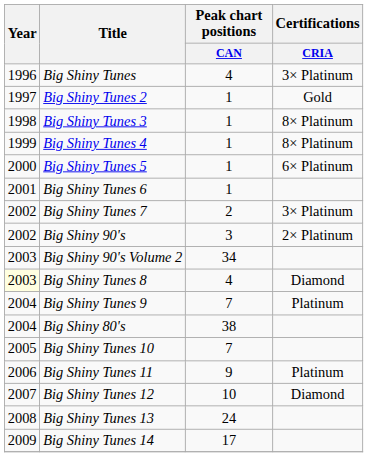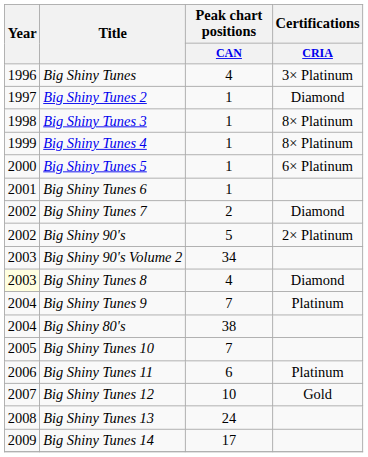 <table class="wikitable">
 <tr>
 <th rowspan="2">Year</th>
 <th rowspan="2">Title</th>
 <th colspan="1">Peak chart positions</th>
 <th colspan="1">Certifications</th>
 </tr>
 <tr style="font-size: smaller;">
 <th width="90"><a href='#'>CAN</a><br></th>
 <th width="90"><a href='#'>CRIA</a></th>
 </tr>
 <tr>
 <td>1996</td>
 <td><em>Big Shiny Tunes</em></td>
 <td align="center">4</td>
 <td align="center">3× Platinum</td>
 </tr>
 <tr>
 <td>1997</td>
 <td><em><a href='#'>Big Shiny Tunes 2</a></em></td>
 <td align="center">1</td>
-<td align="center">Gold</td>
+<td align="center">Diamond</td>
 </tr>
 <tr>
 <td>1998</td>
 <td><em><a href='#'>Big Shiny Tunes 3</a></em></td>
 <td align="center">1</td>
 <td align="center">8× Platinum</td>
 </tr>
 <tr>
 <td>1999</td>
 <td><em><a href='#'>Big Shiny Tunes 4</a></em></td>
 <td align="center">1</td>
 <td align="center">8× Platinum</td>
 </tr>
 <tr>
 <td>2000</td>
 <td><em><a href='#'>Big Shiny Tunes 5</a></em></td>
 <td align="center">1</td>
 <td align="center">6× Platinum</td>
 </tr>
 <tr>
 <td>2001</td>
 <td><em>Big Shiny Tunes 6</em></td>
 <td align="center">1</td>
 <td align="center"></td>
 </tr>
 <tr>
 <td>2002</td>
 <td><em>Big Shiny Tunes 7</em></td>
 <td align="center">2</td>
-<td align="center">3× Platinum</td>
+<td align="center">Diamond</td>
 </tr>
 <tr>
 <td>2002</td>
 <td><em>Big Shiny 90's</em></td>
-<td align="center">3</td>
+<td align="center">5</td>
 <td align="center">2× Platinum</td>
 </tr>
 <tr>
 <td>2003</td>
 <td><em>Big Shiny 90's Volume 2</em></td>
 <td align="center">34</td>
 <td align="center"></td>
 </tr>
 <tr>
 <td style="background: lightyellow;">2003</td>
 <td><em>Big Shiny Tunes 8</em></td>
 <td align="center">4</td>
 <td align="center">Diamond</td>
 </tr>
 <tr>
 <td>2004</td>
 <td><em>Big Shiny Tunes 9</em></td>
 <td align="center">7</td>
 <td align="center">Platinum</td>
 </tr>
 <tr>
 <td>2004</td>
 <td><em>Big Shiny 80's</em></td>
 <td align="center">38</td>
 <td align="center"></td>
 </tr>
 <tr>
 <td>2005</td>
 <td><em>Big Shiny Tunes 10</em></td>
 <td align="center">7</td>
 <td align="center"></td>
 </tr>
 <tr>
 <td>2006</td>
 <td><em>Big Shiny Tunes 11</em></td>
-<td align="center">9</td>
+<td align="center">6</td>
 <td align="center">Platinum</td>
 </tr>
 <tr>
 <td>2007</td>
 <td><em>Big Shiny Tunes 12</em></td>
 <td align="center">10</td>
-<td align="center">Diamond</td>
+<td align="center">Gold</td>
 </tr>
 <tr>
 <td>2008</td>
 <td><em>Big Shiny Tunes 13</em></td>
 <td align="center">24</td>
 <td align="center"></td>
 </tr>
 <tr>
 <td>2009</td>
 <td><em>Big Shiny Tunes 14</em></td>
 <td align="center">17</td>
 <td align="center"></td>
 </tr>
 <tr>
 </tr>
 </table>
